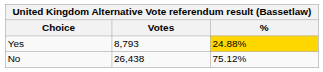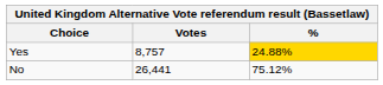 <table class="wikitable" border="1" style="margin: 1em auto 1em auto;" width="40%">
 <tr>
 <th colspan="5">United Kingdom Alternative Vote referendum result (Bassetlaw)</th>
 </tr>
 <tr>
 <th>Choice</th>
 <th>Votes</th>
 <th>%</th>
 </tr>
 <tr>
 <td>Yes</td>
-<td>8,793</td>
+<td>8,757</td>
 <td style="background: gold;">24.88%</td>
 </tr>
 <tr>
 <td>No</td>
-<td>26,438</td>
+<td>26,441</td>
 <td>75.12%</td>
 </tr>
 </table>
